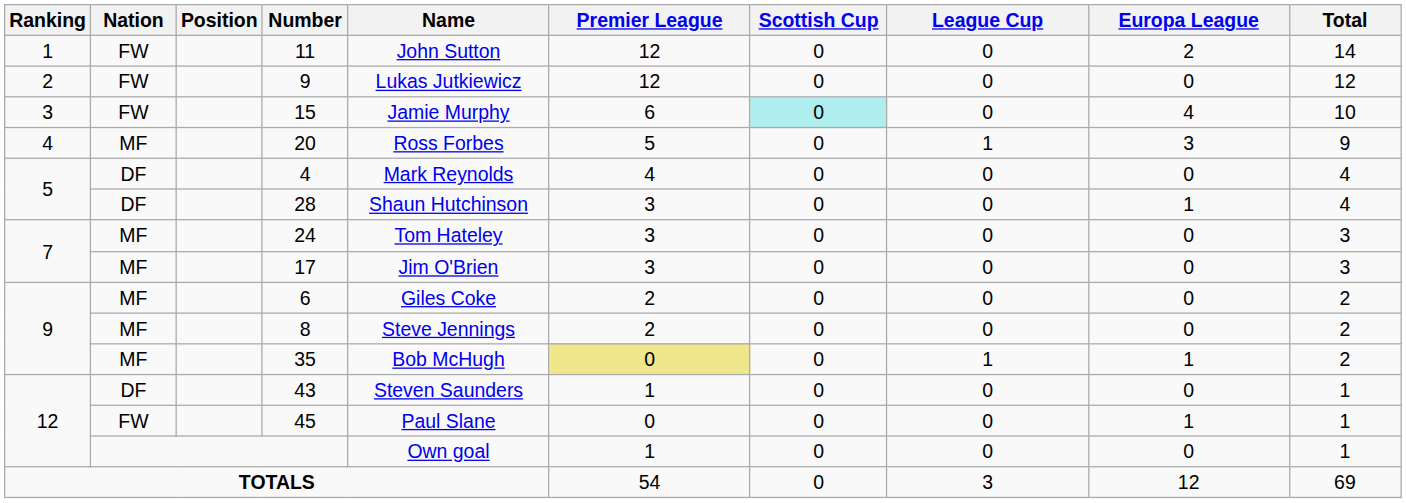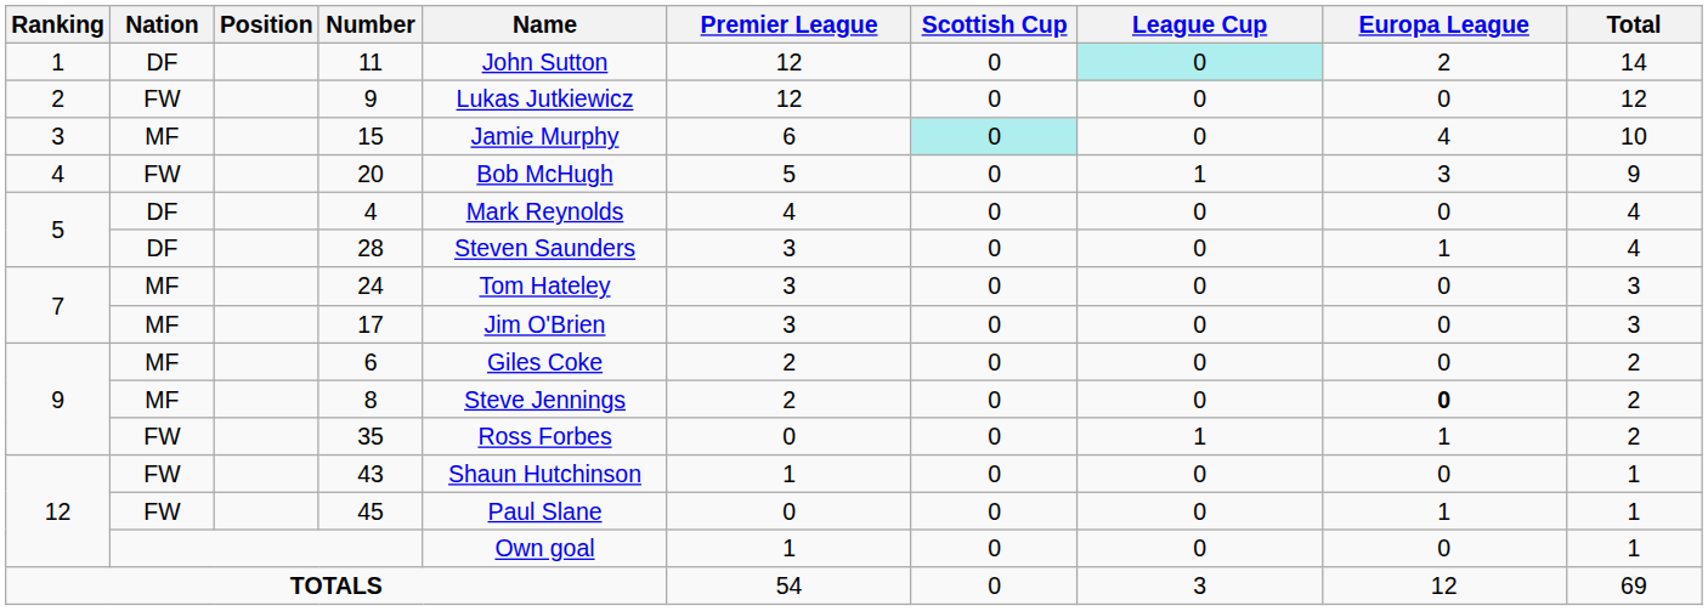 <table class="wikitable" style="font-size: 95%; text-align: center;">
 <tr>
 <th width=60>Ranking</th>
 <th width=60>Nation</th>
 <th width=60>Position</th>
 <th width=60>Number</th>
 <th width=150>Name</th>
 <th width=150><a href='#'>Premier League</a></th>
 <th width=100><a href='#'>Scottish Cup</a></th>
 <th width=150><a href='#'>League Cup</a></th>
 <th width=150><a href='#'>Europa League</a></th>
 <th width=80>Total</th>
 </tr>
 <tr>
 <td>1</td>
-<td>FW</td>
+<td>DF</td>
 <td></td>
 <td>11</td>
 <td><a href='#'>John Sutton</a></td>
 <td>12</td>
 <td>0</td>
-<td>0</td>
+<td style="background: paleturquoise;">0</td>
 <td>2</td>
 <td>14</td>
 </tr>
 <tr>
 <td>2</td>
 <td>FW</td>
 <td></td>
 <td>9</td>
 <td><a href='#'>Lukas Jutkiewicz</a></td>
 <td>12</td>
 <td>0</td>
 <td>0</td>
 <td>0</td>
 <td>12</td>
 </tr>
 <tr>
 <td>3</td>
-<td>FW</td>
+<td>MF</td>
 <td></td>
 <td>15</td>
 <td><a href='#'>Jamie Murphy</a></td>
 <td>6</td>
 <td style="background: paleturquoise;">0</td>
 <td>0</td>
 <td>4</td>
 <td>10</td>
 </tr>
 <tr>
 <td>4</td>
-<td>MF</td>
+<td>FW</td>
 <td></td>
 <td>20</td>
-<td><a href='#'>Ross Forbes</a></td>
+<td><a href='#'>Bob McHugh</a></td>
 <td>5</td>
 <td>0</td>
 <td>1</td>
 <td>3</td>
 <td>9</td>
 </tr>
 <tr>
 <td rowspan="2">5</td>
 <td>DF</td>
 <td></td>
 <td>4</td>
 <td><a href='#'>Mark Reynolds</a></td>
 <td>4</td>
 <td>0</td>
 <td>0</td>
 <td>0</td>
 <td>4</td>
 </tr>
 <tr>
 <td>DF</td>
 <td></td>
 <td>28</td>
-<td><a href='#'>Shaun Hutchinson</a></td>
+<td><a href='#'>Steven Saunders</a></td>
 <td>3</td>
 <td>0</td>
 <td>0</td>
 <td>1</td>
 <td>4</td>
 </tr>
 <tr>
 <td rowspan="2">7</td>
 <td>MF</td>
 <td></td>
 <td>24</td>
 <td><a href='#'>Tom Hateley</a></td>
 <td>3</td>
 <td>0</td>
 <td>0</td>
 <td>0</td>
 <td>3</td>
 </tr>
 <tr>
 <td>MF</td>
 <td></td>
 <td>17</td>
 <td><a href='#'>Jim O'Brien</a></td>
 <td>3</td>
 <td>0</td>
 <td>0</td>
 <td>0</td>
 <td>3</td>
 </tr>
 <tr>
 <td rowspan="3">9</td>
 <td>MF</td>
 <td></td>
 <td>6</td>
 <td><a href='#'>Giles Coke</a></td>
 <td>2</td>
 <td>0</td>
 <td>0</td>
 <td>0</td>
 <td>2</td>
 </tr>
 <tr>
 <td>MF</td>
 <td></td>
 <td>8</td>
 <td><a href='#'>Steve Jennings</a></td>
 <td>2</td>
 <td>0</td>
 <td>0</td>
-<td>0</td>
+<td><strong>0</strong></td>
 <td>2</td>
 </tr>
 <tr>
-<td>MF</td>
+<td>FW</td>
 <td></td>
 <td>35</td>
-<td><a href='#'>Bob McHugh</a></td>
-<td style="background: khaki;">0</td>
+<td><a href='#'>Ross Forbes</a></td>
+<td>0</td>
 <td>0</td>
 <td>1</td>
 <td>1</td>
 <td>2</td>
 </tr>
 <tr>
 <td rowspan="3">12</td>
-<td>DF</td>
+<td>FW</td>
 <td></td>
 <td>43</td>
-<td><a href='#'>Steven Saunders</a></td>
+<td><a href='#'>Shaun Hutchinson</a></td>
 <td>1</td>
 <td>0</td>
 <td>0</td>
 <td>0</td>
 <td>1</td>
 </tr>
 <tr>
 <td>FW</td>
 <td></td>
 <td>45</td>
 <td><a href='#'>Paul Slane</a></td>
 <td>0</td>
 <td>0</td>
 <td>0</td>
 <td>1</td>
 <td>1</td>
 </tr>
 <tr>
 <td colspan="3"></td>
 <td><a href='#'>Own goal</a></td>
 <td>1</td>
 <td>0</td>
 <td>0</td>
 <td>0</td>
 <td>1</td>
 </tr>
 <tr>
 <td colspan="5"><strong>TOTALS</strong></td>
 <td>54</td>
 <td>0</td>
 <td>3</td>
 <td>12</td>
 <td>69</td>
 </tr>
 </table>
